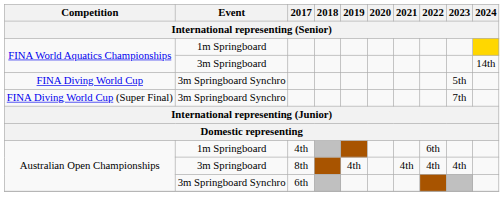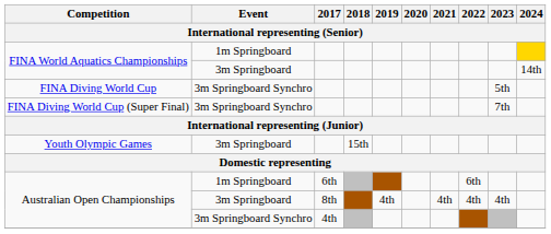 <table class="wikitable" style="text-align:center;">
 <tr>
 <th>Competition</th>
 <th>Event</th>
 <th>2017</th>
 <th>2018</th>
 <th>2019</th>
 <th>2020</th>
 <th>2021</th>
 <th>2022</th>
 <th>2023</th>
 <th>2024</th>
 </tr>
 <tr>
 <th colspan="10">International representing  (Senior)</th>
 </tr>
 <tr>
 <td rowspan="2"><a href='#'>FINA World Aquatics Championships</a></td>
 <td>1m Springboard</td>
 <td></td>
 <td></td>
 <td></td>
 <td></td>
 <td></td>
 <td></td>
 <td></td>
 <td bgcolor=gold></td>
 </tr>
 <tr>
 <td>3m Springboard</td>
 <td></td>
 <td></td>
 <td></td>
 <td></td>
 <td></td>
 <td></td>
 <td></td>
 <td>14th</td>
 </tr>
 <tr>
 <td rowspan="1"><a href='#'>FINA Diving World Cup</a></td>
 <td>3m Springboard Synchro</td>
 <td></td>
 <td></td>
 <td></td>
 <td></td>
 <td></td>
 <td></td>
 <td>5th</td>
 <td></td>
 </tr>
 <tr>
 <td rowspan="1"><a href='#'>FINA Diving World Cup</a> (Super Final)</td>
 <td>3m Springboard Synchro</td>
 <td></td>
 <td></td>
 <td></td>
 <td></td>
 <td></td>
 <td></td>
 <td>7th</td>
 <td></td>
 </tr>
 <tr>
 <th colspan="10">International representing  (Junior)</th>
 </tr>
 <tr>
+<td rowspan="1"><a href='#'>Youth Olympic Games</a></td>
+<td>3m Springboard</td>
+<td></td>
+<td>15th</td>
+<td></td>
+<td></td>
+<td></td>
+<td></td>
+<td></td>
+<td></td>
+</tr>
+<tr>
 <th colspan="10">Domestic representing </th>
 </tr>
 <tr>
 <td rowspan="3">Australian Open Championships</td>
 <td>1m Springboard</td>
-<td>4th</td>
+<td>6th</td>
 <td bgcolor=silver></td>
 <td bgcolor=#a85400></td>
 <td></td>
 <td></td>
 <td>6th</td>
 <td></td>
 <td></td>
 </tr>
 <tr>
 <td>3m Springboard</td>
 <td>8th</td>
 <td bgcolor=#a85400></td>
 <td>4th</td>
 <td></td>
 <td>4th</td>
 <td>4th</td>
 <td>4th</td>
 <td></td>
 </tr>
 <tr>
 <td>3m Springboard Synchro</td>
-<td>6th</td>
+<td>4th</td>
 <td bgcolor=silver></td>
 <td></td>
 <td></td>
 <td></td>
 <td bgcolor=#a85400></td>
 <td bgcolor=silver></td>
 <td></td>
 </tr>
 <tr>
 </tr>
 </table>
